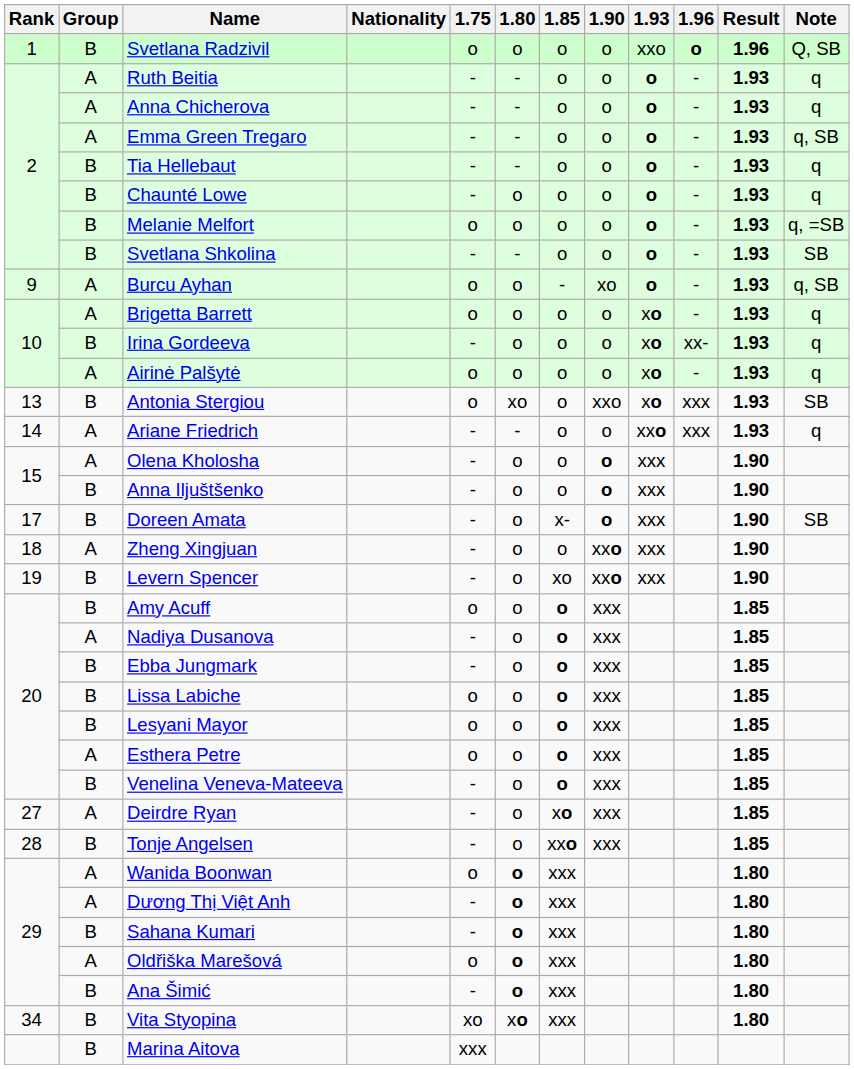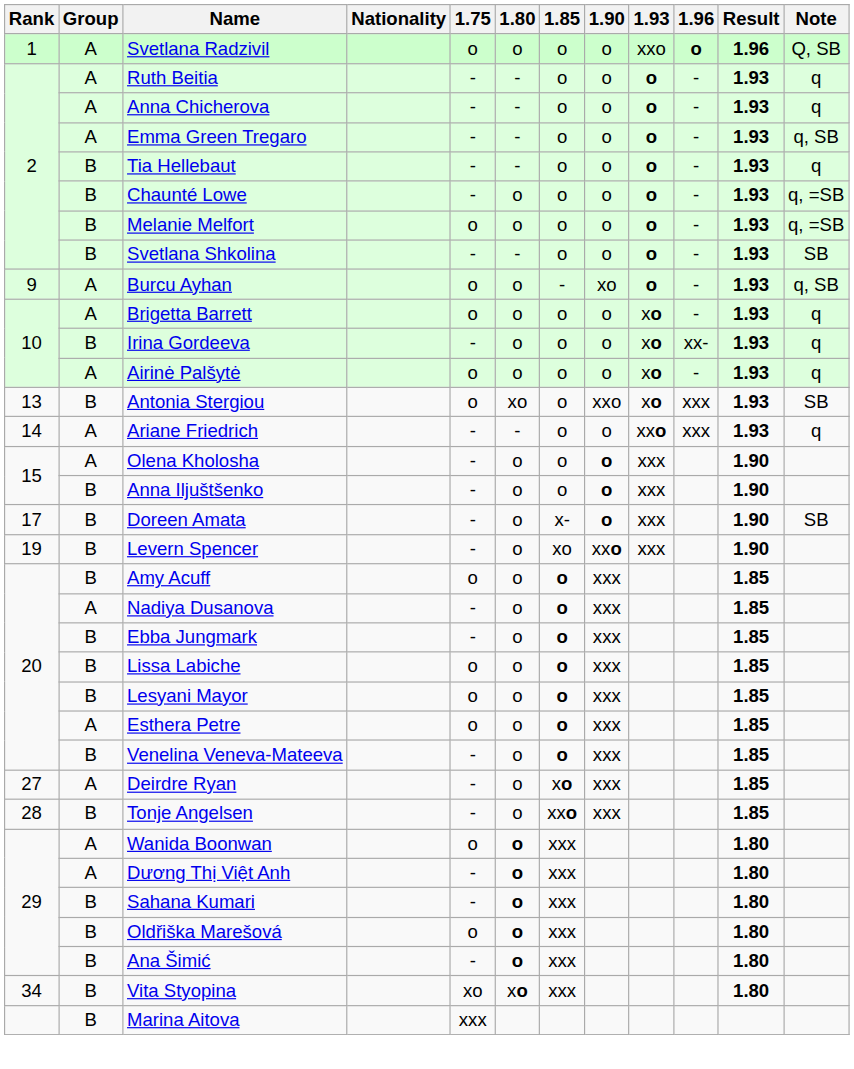 <table class="wikitable sortable" style="text-align:center">
 <tr>
 <th>Rank</th>
 <th>Group</th>
 <th>Name</th>
 <th>Nationality</th>
 <th>1.75</th>
 <th>1.80</th>
 <th>1.85</th>
 <th>1.90</th>
 <th>1.93</th>
 <th>1.96</th>
 <th>Result</th>
 <th>Note</th>
 </tr>
 <tr bgcolor=ccffcc>
 <td>1</td>
-<td>B</td>
+<td>A</td>
 <td align=left><a href='#'>Svetlana Radzivil</a></td>
 <td align=left></td>
 <td>o</td>
 <td>o</td>
 <td>o</td>
 <td>o</td>
 <td>xxo</td>
 <td><strong>o</strong></td>
 <td><strong>1.96</strong></td>
 <td>Q, SB</td>
 </tr>
 <tr bgcolor=ddffdd>
 <td rowspan=7>2</td>
 <td>A</td>
 <td align=left><a href='#'>Ruth Beitia</a></td>
 <td align=left></td>
 <td>-</td>
 <td>-</td>
 <td>o</td>
 <td>o</td>
 <td><strong>o</strong></td>
 <td>-</td>
 <td><strong>1.93</strong></td>
 <td>q</td>
 </tr>
 <tr bgcolor=ddffdd>
 <td>A</td>
 <td align=left><a href='#'>Anna Chicherova</a></td>
 <td align=left></td>
 <td>-</td>
 <td>-</td>
 <td>o</td>
 <td>o</td>
 <td><strong>o</strong></td>
 <td>-</td>
 <td><strong>1.93</strong></td>
 <td>q</td>
 </tr>
 <tr bgcolor=ddffdd>
 <td>A</td>
 <td align=left><a href='#'>Emma Green Tregaro</a></td>
 <td align=left></td>
 <td>-</td>
 <td>-</td>
 <td>o</td>
 <td>o</td>
 <td><strong>o</strong></td>
 <td>-</td>
 <td><strong>1.93</strong></td>
 <td>q, SB</td>
 </tr>
 <tr bgcolor=ddffdd>
 <td>B</td>
 <td align=left><a href='#'>Tia Hellebaut</a></td>
 <td align=left></td>
 <td>-</td>
 <td>-</td>
 <td>o</td>
 <td>o</td>
 <td><strong>o</strong></td>
 <td>-</td>
 <td><strong>1.93</strong></td>
 <td>q</td>
 </tr>
 <tr bgcolor=ddffdd>
 <td>B</td>
 <td align=left><a href='#'>Chaunté Lowe</a></td>
 <td align=left></td>
 <td>-</td>
 <td>o</td>
 <td>o</td>
 <td>o</td>
 <td><strong>o</strong></td>
 <td>-</td>
 <td><strong>1.93</strong></td>
-<td>q</td>
+<td>q, =SB</td>
 </tr>
 <tr bgcolor=ddffdd>
 <td>B</td>
 <td align=left><a href='#'>Melanie Melfort</a></td>
 <td align=left></td>
 <td>o</td>
 <td>o</td>
 <td>o</td>
 <td>o</td>
 <td><strong>o</strong></td>
 <td>-</td>
 <td><strong>1.93</strong></td>
 <td>q, =SB</td>
 </tr>
 <tr bgcolor=ddffdd>
 <td>B</td>
 <td align=left><a href='#'>Svetlana Shkolina</a></td>
 <td align=left></td>
 <td>-</td>
 <td>-</td>
 <td>o</td>
 <td>o</td>
 <td><strong>o</strong></td>
 <td>-</td>
 <td><strong>1.93</strong></td>
 <td>SB</td>
 </tr>
 <tr bgcolor=ddffdd>
 <td>9</td>
 <td>A</td>
 <td align=left><a href='#'>Burcu Ayhan</a></td>
 <td align=left></td>
 <td>o</td>
 <td>o</td>
 <td>-</td>
 <td>xo</td>
 <td><strong>o</strong></td>
 <td>-</td>
 <td><strong>1.93</strong></td>
 <td>q, SB</td>
 </tr>
 <tr bgcolor=ddffdd>
 <td rowspan=3>10</td>
 <td>A</td>
 <td align=left><a href='#'>Brigetta Barrett</a></td>
 <td align=left></td>
 <td>o</td>
 <td>o</td>
 <td>o</td>
 <td>o</td>
 <td>x<strong>o</strong></td>
 <td>-</td>
 <td><strong>1.93</strong></td>
 <td>q</td>
 </tr>
 <tr bgcolor=ddffdd>
 <td>B</td>
 <td align=left><a href='#'>Irina Gordeeva</a></td>
 <td align=left></td>
 <td>-</td>
 <td>o</td>
 <td>o</td>
 <td>o</td>
 <td>x<strong>o</strong></td>
 <td>xx-</td>
 <td><strong>1.93</strong></td>
 <td>q</td>
 </tr>
 <tr bgcolor=ddffdd>
 <td>A</td>
 <td align=left><a href='#'>Airinė Palšytė</a></td>
 <td align=left></td>
 <td>o</td>
 <td>o</td>
 <td>o</td>
 <td>o</td>
 <td>x<strong>o</strong></td>
 <td>-</td>
 <td><strong>1.93</strong></td>
 <td>q</td>
 </tr>
 <tr>
 <td>13</td>
 <td>B</td>
 <td align=left><a href='#'>Antonia Stergiou</a></td>
 <td align=left></td>
 <td>o</td>
 <td>xo</td>
 <td>o</td>
 <td>xxo</td>
 <td>x<strong>o</strong></td>
 <td>xxx</td>
 <td><strong>1.93</strong></td>
 <td>SB</td>
 </tr>
 <tr>
 <td>14</td>
 <td>A</td>
 <td align=left><a href='#'>Ariane Friedrich</a></td>
 <td align=left></td>
 <td>-</td>
 <td>-</td>
 <td>o</td>
 <td>o</td>
 <td>xx<strong>o</strong></td>
 <td>xxx</td>
 <td><strong>1.93</strong></td>
 <td>q</td>
 </tr>
 <tr>
 <td rowspan=2>15</td>
 <td>A</td>
 <td align=left><a href='#'>Olena Kholosha</a></td>
 <td align=left></td>
 <td>-</td>
 <td>o</td>
 <td>o</td>
 <td><strong>o</strong></td>
 <td>xxx</td>
 <td></td>
 <td><strong>1.90</strong></td>
 <td></td>
 </tr>
 <tr>
 <td>B</td>
 <td align=left><a href='#'>Anna Iljuštšenko</a></td>
 <td align=left></td>
 <td>-</td>
 <td>o</td>
 <td>o</td>
 <td><strong>o</strong></td>
 <td>xxx</td>
 <td></td>
 <td><strong>1.90</strong></td>
 <td></td>
 </tr>
 <tr>
 <td>17</td>
 <td>B</td>
 <td align=left><a href='#'>Doreen Amata</a></td>
 <td align=left></td>
 <td>-</td>
 <td>o</td>
 <td>x-</td>
 <td><strong>o</strong></td>
 <td>xxx</td>
 <td></td>
 <td><strong>1.90</strong></td>
 <td>SB</td>
-</tr>
-<tr>
-<td>18</td>
-<td>A</td>
-<td align=left><a href='#'>Zheng Xingjuan</a></td>
-<td align=left></td>
-<td>-</td>
-<td>o</td>
-<td>o</td>
-<td>xx<strong>o</strong></td>
-<td>xxx</td>
-<td></td>
-<td><strong>1.90</strong></td>
-<td></td>
 </tr>
 <tr>
 <td>19</td>
 <td>B</td>
 <td align=left><a href='#'>Levern Spencer</a></td>
 <td align=left></td>
 <td>-</td>
 <td>o</td>
 <td>xo</td>
 <td>xx<strong>o</strong></td>
 <td>xxx</td>
 <td></td>
 <td><strong>1.90</strong></td>
 <td></td>
 </tr>
 <tr>
 <td rowspan=7>20</td>
 <td>B</td>
 <td align=left><a href='#'>Amy Acuff</a></td>
 <td align=left></td>
 <td>o</td>
 <td>o</td>
 <td><strong>o</strong></td>
 <td>xxx</td>
 <td></td>
 <td></td>
 <td><strong>1.85</strong></td>
 <td></td>
 </tr>
 <tr>
 <td>A</td>
 <td align=left><a href='#'>Nadiya Dusanova</a></td>
 <td align=left></td>
 <td>-</td>
 <td>o</td>
 <td><strong>o</strong></td>
 <td>xxx</td>
 <td></td>
 <td></td>
 <td><strong>1.85</strong></td>
 <td></td>
 </tr>
 <tr>
 <td>B</td>
 <td align=left><a href='#'>Ebba Jungmark</a></td>
 <td align=left></td>
 <td>-</td>
 <td>o</td>
 <td><strong>o</strong></td>
 <td>xxx</td>
 <td></td>
 <td></td>
 <td><strong>1.85</strong></td>
 <td></td>
 </tr>
 <tr>
 <td>B</td>
 <td align=left><a href='#'>Lissa Labiche</a></td>
 <td align=left></td>
 <td>o</td>
 <td>o</td>
 <td><strong>o</strong></td>
 <td>xxx</td>
 <td></td>
 <td></td>
 <td><strong>1.85</strong></td>
 <td></td>
 </tr>
 <tr>
 <td>B</td>
 <td align=left><a href='#'>Lesyani Mayor</a></td>
 <td align=left></td>
 <td>o</td>
 <td>o</td>
 <td><strong>o</strong></td>
 <td>xxx</td>
 <td></td>
 <td></td>
 <td><strong>1.85</strong></td>
 <td></td>
 </tr>
 <tr>
 <td>A</td>
 <td align=left><a href='#'>Esthera Petre</a></td>
 <td align=left></td>
 <td>o</td>
 <td>o</td>
 <td><strong>o</strong></td>
 <td>xxx</td>
 <td></td>
 <td></td>
 <td><strong>1.85</strong></td>
 <td></td>
 </tr>
 <tr>
 <td>B</td>
 <td align=left><a href='#'>Venelina Veneva-Mateeva</a></td>
 <td align=left></td>
 <td>-</td>
 <td>o</td>
 <td><strong>o</strong></td>
 <td>xxx</td>
 <td></td>
 <td></td>
 <td><strong>1.85</strong></td>
 <td></td>
 </tr>
 <tr>
 <td>27</td>
 <td>A</td>
 <td align=left><a href='#'>Deirdre Ryan</a></td>
 <td align=left></td>
 <td>-</td>
 <td>o</td>
 <td>x<strong>o</strong></td>
 <td>xxx</td>
 <td></td>
 <td></td>
 <td><strong>1.85</strong></td>
 <td></td>
 </tr>
 <tr>
 <td>28</td>
 <td>B</td>
 <td align=left><a href='#'>Tonje Angelsen</a></td>
 <td align=left></td>
 <td>-</td>
 <td>o</td>
 <td>xx<strong>o</strong></td>
 <td>xxx</td>
 <td></td>
 <td></td>
 <td><strong>1.85</strong></td>
 <td></td>
 </tr>
 <tr>
 <td rowspan=5>29</td>
 <td>A</td>
 <td align=left><a href='#'>Wanida Boonwan</a></td>
 <td align=left></td>
 <td>o</td>
 <td><strong>o</strong></td>
 <td>xxx</td>
 <td></td>
 <td></td>
 <td></td>
 <td><strong>1.80</strong></td>
 <td></td>
 </tr>
 <tr>
 <td>A</td>
 <td align=left><a href='#'>Dương Thị Việt Anh</a></td>
 <td align=left></td>
 <td>-</td>
 <td><strong>o</strong></td>
 <td>xxx</td>
 <td></td>
 <td></td>
 <td></td>
 <td><strong>1.80</strong></td>
 <td></td>
 </tr>
 <tr>
 <td>B</td>
 <td align=left><a href='#'>Sahana Kumari</a></td>
 <td align=left></td>
 <td>-</td>
 <td><strong>o</strong></td>
 <td>xxx</td>
 <td></td>
 <td></td>
 <td></td>
 <td><strong>1.80</strong></td>
 <td></td>
 </tr>
 <tr>
-<td>A</td>
+<td>B</td>
 <td align=left><a href='#'>Oldřiška Marešová</a></td>
 <td align=left></td>
 <td>o</td>
 <td><strong>o</strong></td>
 <td>xxx</td>
 <td></td>
 <td></td>
 <td></td>
 <td><strong>1.80</strong></td>
 <td></td>
 </tr>
 <tr>
 <td>B</td>
 <td align=left><a href='#'>Ana Šimić</a></td>
 <td align=left></td>
 <td>-</td>
 <td><strong>o</strong></td>
 <td>xxx</td>
 <td></td>
 <td></td>
 <td></td>
 <td><strong>1.80</strong></td>
 <td></td>
 </tr>
 <tr>
 <td>34</td>
 <td>B</td>
 <td align=left><a href='#'>Vita Styopina</a></td>
 <td align=left></td>
 <td>xo</td>
 <td>x<strong>o</strong></td>
 <td>xxx</td>
 <td></td>
 <td></td>
 <td></td>
 <td><strong>1.80</strong></td>
 <td></td>
 </tr>
 <tr>
 <td></td>
 <td>B</td>
 <td align=left><a href='#'>Marina Aitova</a></td>
 <td align=left></td>
 <td>xxx</td>
 <td></td>
 <td></td>
 <td></td>
 <td></td>
 <td></td>
 <td></td>
 <td></td>
 </tr>
 </table>
